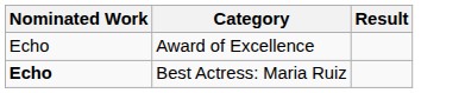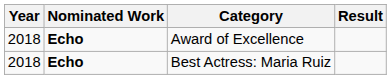 <table class="wikitable">
 <tr>
+<th>Year</th>
 <th>Nominated Work</th>
 <th>Category</th>
 <th>Result</th>
 </tr>
 <tr>
-<td>Echo</td>
+<td>2018</td>
+<td><strong>Echo</strong></td>
 <td>Award of Excellence</td>
 <td></td>
 </tr>
 <tr>
+<td>2018</td>
 <td><strong>Echo</strong></td>
 <td>Best Actress: Maria Ruiz</td>
 <td></td>
 </tr>
 </table>
